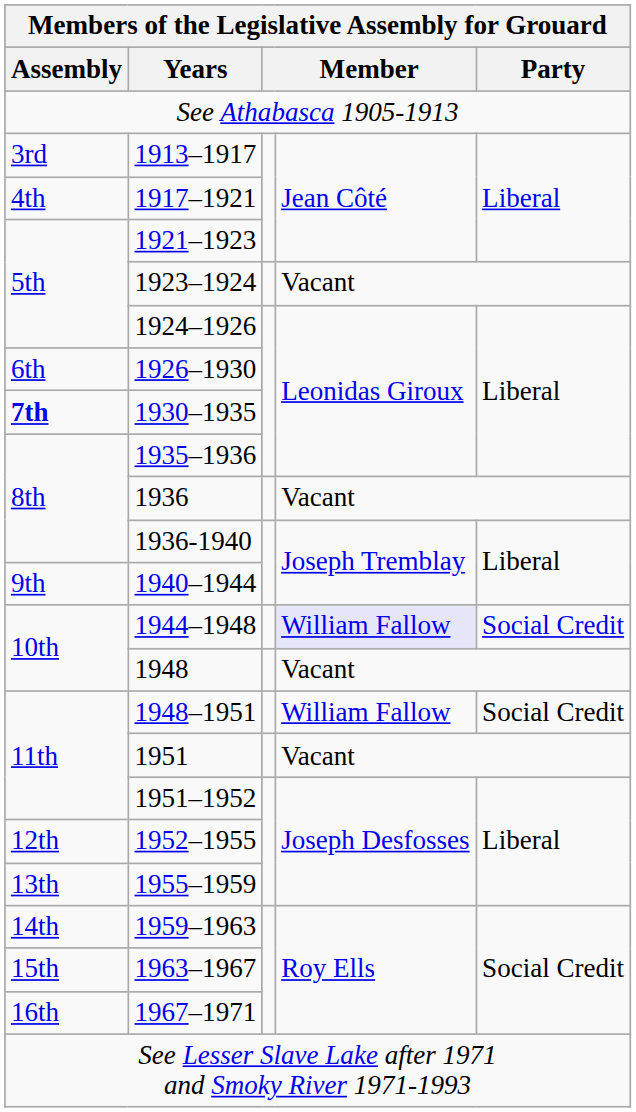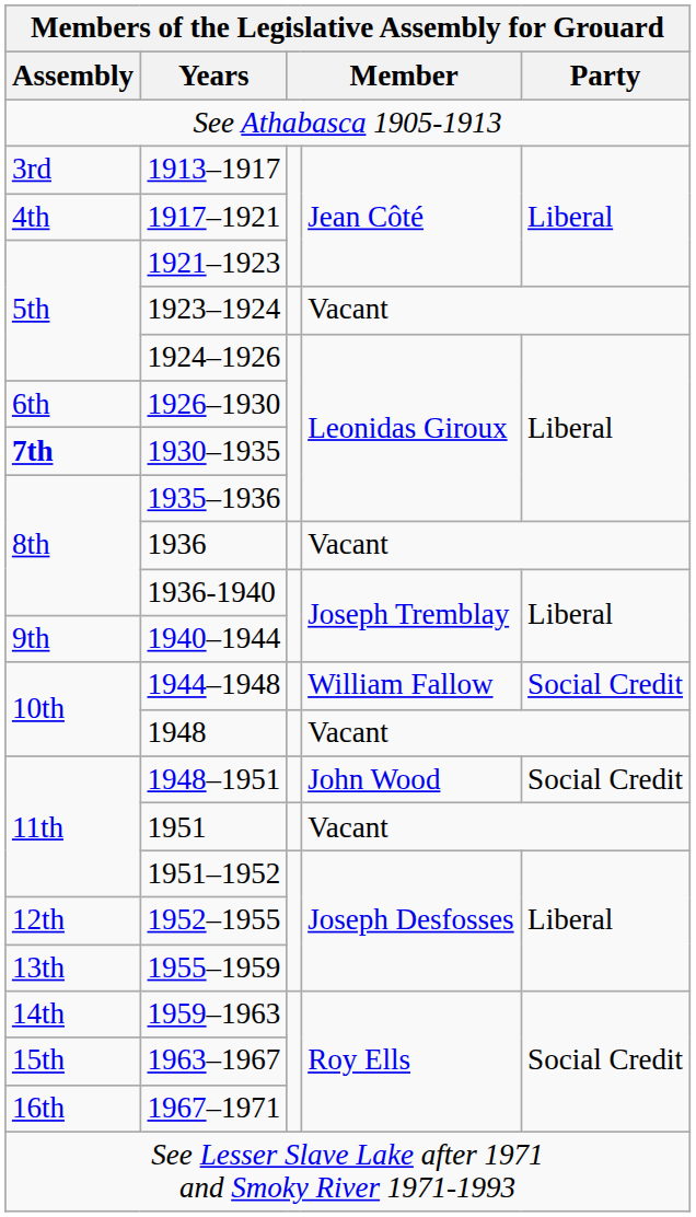 <table class=wikitable align=right>
 <tr>
 <th colspan=5>Members of the Legislative Assembly for Grouard</th>
 </tr>
 <tr>
 <th>Assembly</th>
 <th>Years</th>
 <th colspan=2>Member</th>
 <th>Party</th>
 </tr>
 <tr>
 <td colspan=5 align=center><em>See <a href='#'>Athabasca</a> 1905-1913</em></td>
 </tr>
 <tr>
 <td><a href='#'>3rd</a></td>
 <td><a href='#'>1913</a>–1917</td>
 <td rowspan=3 ></td>
 <td rowspan=3><a href='#'>Jean Côté</a></td>
 <td rowspan=3><a href='#'>Liberal</a></td>
 </tr>
 <tr>
 <td><a href='#'>4th</a></td>
 <td><a href='#'>1917</a>–1921</td>
 </tr>
 <tr>
 <td rowspan=3><a href='#'>5th</a></td>
 <td><a href='#'>1921</a>–1923</td>
 </tr>
 <tr>
 <td>1923–1924</td>
 <td></td>
 <td colspan=2>Vacant</td>
 </tr>
 <tr>
 <td>1924–1926</td>
 <td rowspan=4 ></td>
 <td rowspan=4><a href='#'>Leonidas Giroux</a></td>
 <td rowspan=4>Liberal</td>
 </tr>
 <tr>
 <td><a href='#'>6th</a></td>
 <td><a href='#'>1926</a>–1930</td>
 </tr>
 <tr>
 <td><strong><a href='#'>7th</a></strong></td>
 <td><a href='#'>1930</a>–1935</td>
 </tr>
 <tr>
 <td rowspan=3><a href='#'>8th</a></td>
 <td><a href='#'>1935</a>–1936</td>
 </tr>
 <tr>
 <td>1936</td>
 <td></td>
 <td colspan=2>Vacant</td>
 </tr>
 <tr>
 <td>1936-1940</td>
 <td rowspan=2 ></td>
 <td rowspan=2><a href='#'>Joseph Tremblay</a></td>
 <td rowspan=2>Liberal</td>
 </tr>
 <tr>
 <td><a href='#'>9th</a></td>
 <td><a href='#'>1940</a>–1944</td>
 </tr>
 <tr>
 <td rowspan=2><a href='#'>10th</a></td>
 <td><a href='#'>1944</a>–1948</td>
 <td></td>
-<td style="background: lavender;"><a href='#'>William Fallow</a></td>
+<td><a href='#'>William Fallow</a></td>
 <td><a href='#'>Social Credit</a></td>
 </tr>
 <tr>
 <td>1948</td>
 <td></td>
 <td colspan=2>Vacant</td>
 </tr>
 <tr>
 <td rowspan=3><a href='#'>11th</a></td>
 <td><a href='#'>1948</a>–1951</td>
 <td></td>
-<td><a href='#'>William Fallow</a></td>
+<td><a href='#'>John Wood</a></td>
 <td>Social Credit</td>
 </tr>
 <tr>
 <td>1951</td>
 <td></td>
 <td colspan=2>Vacant</td>
 </tr>
 <tr>
 <td>1951–1952</td>
 <td rowspan=3 ></td>
 <td rowspan=3><a href='#'>Joseph Desfosses</a></td>
 <td rowspan=3>Liberal</td>
 </tr>
 <tr>
 <td><a href='#'>12th</a></td>
 <td><a href='#'>1952</a>–1955</td>
 </tr>
 <tr>
 <td><a href='#'>13th</a></td>
 <td><a href='#'>1955</a>–1959</td>
 </tr>
 <tr>
 <td><a href='#'>14th</a></td>
 <td><a href='#'>1959</a>–1963</td>
 <td rowspan=3 ></td>
 <td rowspan=3><a href='#'>Roy Ells</a></td>
 <td rowspan=3>Social Credit</td>
 </tr>
 <tr>
 <td><a href='#'>15th</a></td>
 <td><a href='#'>1963</a>–1967</td>
 </tr>
 <tr>
 <td><a href='#'>16th</a></td>
 <td><a href='#'>1967</a>–1971</td>
 </tr>
 <tr>
 <td colspan=5 align=center><em>See <a href='#'>Lesser Slave Lake</a> after 1971 <br>and <a href='#'>Smoky River</a> 1971-1993</em></td>
 </tr>
 </table>
